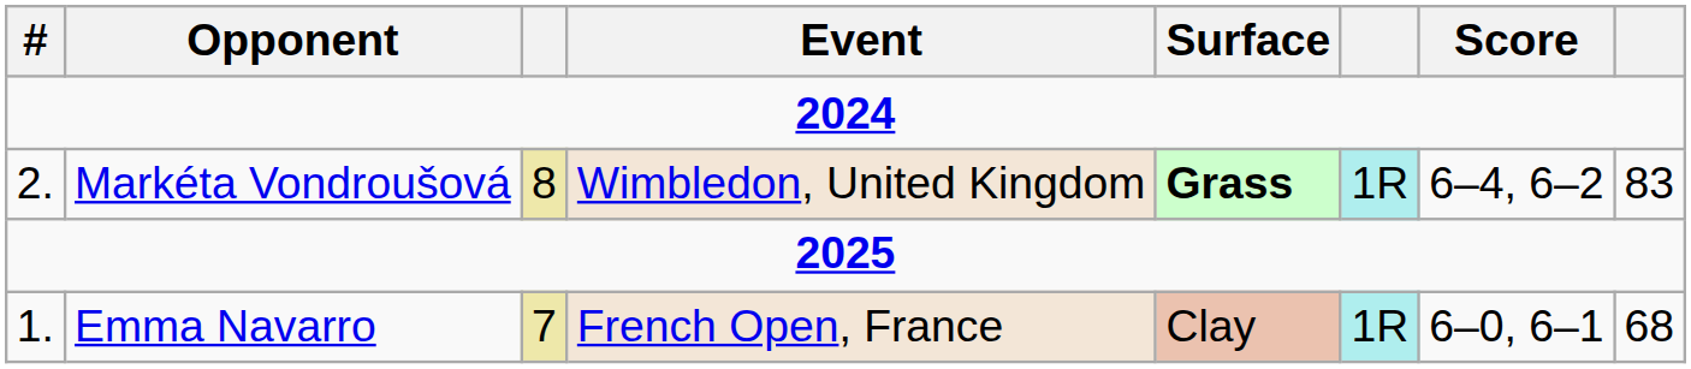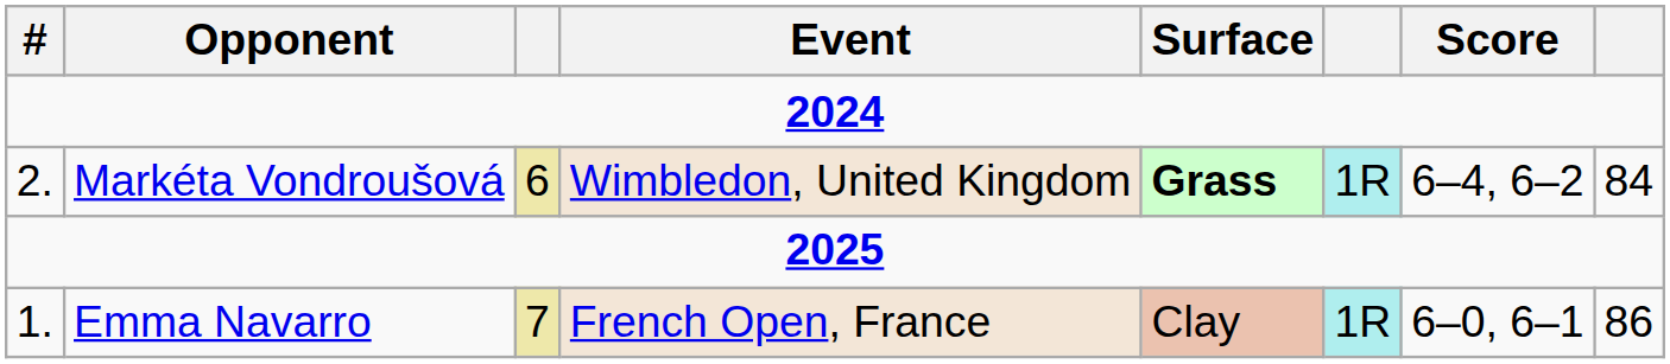 <table class="wikitable sortable">
 <tr>
 <th>#</th>
 <th>Opponent</th>
 <th></th>
 <th>Event</th>
 <th>Surface</th>
 <th></th>
 <th class="unsortable">Score</th>
 <th></th>
 </tr>
 <tr>
 <td colspan="8" align=center><strong><a href='#'>2024</a></strong></td>
 </tr>
 <tr>
 <td>2.</td>
 <td> <a href='#'>Markéta Vondroušová</a></td>
-<td bgcolor=eee8aa>8</td>
+<td bgcolor=eee8aa>6</td>
 <td bgcolor=f3e6d7><a href='#'>Wimbledon</a>, United Kingdom</td>
 <td bgcolor=ccffcc><strong>Grass</strong></td>
 <td bgcolor=afeeee>1R</td>
 <td>6–4, 6–2</td>
-<td>83</td>
+<td>84</td>
 </tr>
 <tr>
 <td colspan="8" align=center><strong><a href='#'>2025</a></strong></td>
 </tr>
 <tr>
 <td>1.</td>
 <td> <a href='#'>Emma Navarro</a></td>
 <td bgcolor=eee8aa>7</td>
 <td bgcolor=f3e6d7><a href='#'>French Open</a>, France</td>
 <td bgcolor=ebc2af>Clay</td>
 <td bgcolor=afeeee>1R</td>
 <td>6–0, 6–1</td>
-<td>68</td>
+<td>86</td>
 </tr>
 </table>
